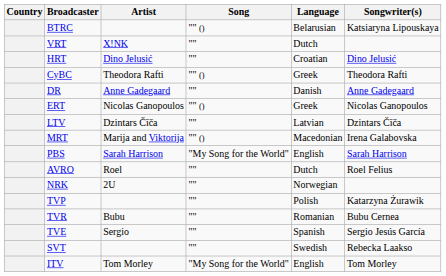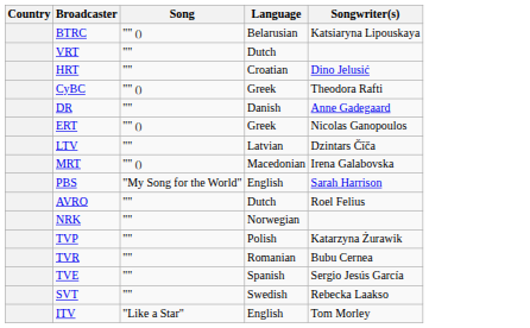 <table class="wikitable plainrowheaders">
 <tr>
 <th>Country</th>
 <th>Broadcaster</th>
-<th>Artist</th>
 <th>Song</th>
 <th>Language</th>
 <th>Songwriter(s)</th>
 </tr>
 <tr>
 <th scope="row"></th>
 <td><a href='#'>BTRC</a></td>
-<td></td>
 <td>"" <small>()</small></td>
 <td>Belarusian</td>
 <td>Katsiaryna Lipouskaya</td>
 </tr>
 <tr>
 <th scope="row"></th>
 <td><a href='#'>VRT</a></td>
-<td><a href='#'>X!NK</a></td>
 <td>""</td>
 <td>Dutch</td>
 <td></td>
 </tr>
 <tr>
 <th scope="row"></th>
 <td><a href='#'>HRT</a></td>
-<td><a href='#'>Dino Jelusić</a></td>
 <td>""</td>
 <td>Croatian</td>
 <td><a href='#'>Dino Jelusić</a></td>
 </tr>
 <tr>
 <th scope="row"></th>
 <td><a href='#'>CyBC</a></td>
-<td>Theodora Rafti</td>
 <td>"" <small>()</small></td>
 <td>Greek</td>
 <td>Theodora Rafti</td>
 </tr>
 <tr>
 <th scope="row"></th>
 <td><a href='#'>DR</a></td>
-<td><a href='#'>Anne Gadegaard</a></td>
 <td>""</td>
 <td>Danish</td>
 <td><a href='#'>Anne Gadegaard</a></td>
 </tr>
 <tr>
 <th scope="row"></th>
 <td><a href='#'>ERT</a></td>
-<td>Nicolas Ganopoulos</td>
 <td>"" <small>()</small></td>
 <td>Greek</td>
 <td>Nicolas Ganopoulos</td>
 </tr>
 <tr>
 <th scope="row"></th>
 <td><a href='#'>LTV</a></td>
-<td>Dzintars Čīča</td>
 <td>""</td>
 <td>Latvian</td>
 <td>Dzintars Čīča</td>
 </tr>
 <tr>
 <th scope="row"></th>
 <td><a href='#'>MRT</a></td>
-<td>Marija and <a href='#'>Viktorija</a></td>
 <td>"" <small>()</small></td>
 <td>Macedonian</td>
 <td>Irena Galabovska</td>
 </tr>
 <tr>
 <th scope="row"></th>
 <td><a href='#'>PBS</a></td>
-<td><a href='#'>Sarah Harrison</a></td>
 <td>"My Song for the World"</td>
 <td>English</td>
 <td><a href='#'>Sarah Harrison</a></td>
 </tr>
 <tr>
 <th scope="row"></th>
 <td><a href='#'>AVRO</a></td>
-<td>Roel</td>
 <td>""</td>
 <td>Dutch</td>
 <td>Roel Felius</td>
 </tr>
 <tr>
 <th scope="row"></th>
 <td><a href='#'>NRK</a></td>
-<td>2U</td>
 <td>""</td>
 <td>Norwegian</td>
 <td></td>
 </tr>
 <tr>
 <th scope="row"></th>
 <td><a href='#'>TVP</a></td>
-<td></td>
 <td>""</td>
 <td>Polish</td>
 <td>Katarzyna Żurawik</td>
 </tr>
 <tr>
 <th scope="row"></th>
 <td><a href='#'>TVR</a></td>
-<td>Bubu</td>
 <td>""</td>
 <td>Romanian</td>
 <td>Bubu Cernea</td>
 </tr>
 <tr>
 <th scope="row"></th>
 <td><a href='#'>TVE</a></td>
-<td>Sergio</td>
 <td>""</td>
 <td>Spanish</td>
 <td>Sergio Jesús García</td>
 </tr>
 <tr>
 <th scope="row"></th>
 <td><a href='#'>SVT</a></td>
-<td></td>
 <td>""</td>
 <td>Swedish</td>
 <td>Rebecka Laakso</td>
 </tr>
 <tr>
 <th scope="row"></th>
 <td><a href='#'>ITV</a></td>
-<td>Tom Morley</td>
-<td>"My Song for the World"</td>
+<td>"Like a Star"</td>
 <td>English</td>
 <td>Tom Morley</td>
 </tr>
 </table>
